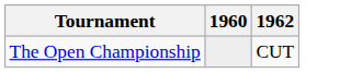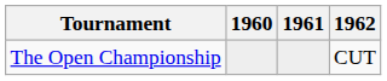 <table class="wikitable" style="font-size:95%;text-align:center;">
 <tr>
 <th>Tournament</th>
 <th>1960</th>
+<th>1961</th>
 <th>1962</th>
 </tr>
 <tr>
 <td align=left><a href='#'>The Open Championship</a></td>
 <td style="background:#eeeeee;"></td>
+<td style="background:#eeeeee;"></td>
 <td>CUT</td>
 </tr>
 </table>
